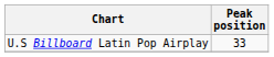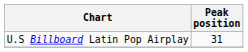 <table class="wikitable sortable">
 <tr>
 <th>Chart</th>
 <th>Peak<br>position</th>
 </tr>
 <tr>
 <td>U.S <em><a href='#'>Billboard</a></em> Latin Pop Airplay</td>
-<td style="text-align:center;">33</td>
+<td style="text-align:center;">31</td>
 </tr>
 <tr>
 </tr>
 </table>
